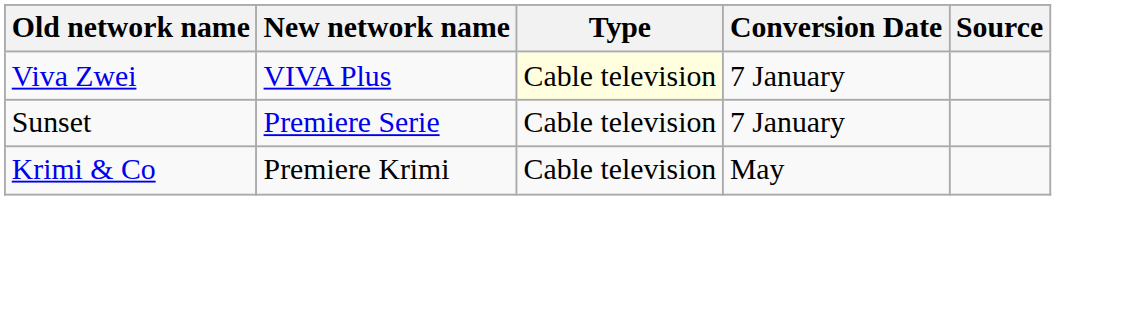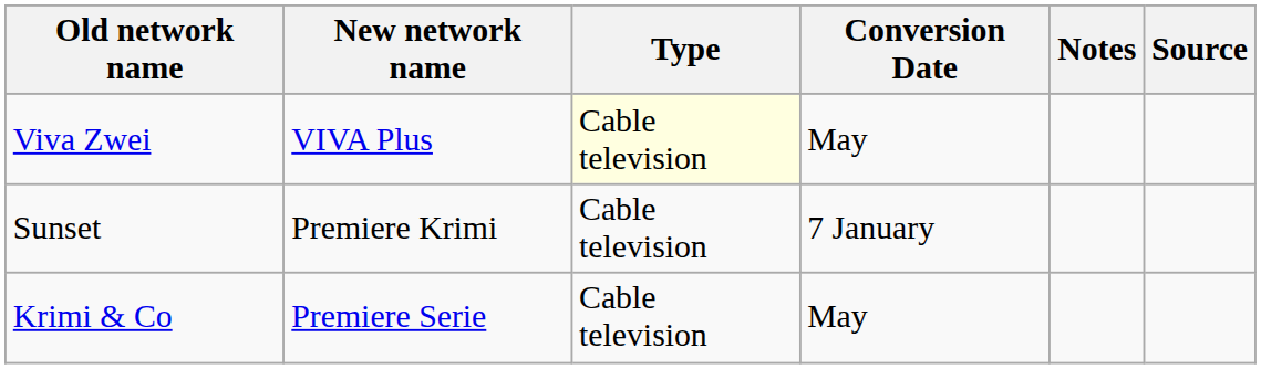 <table class="wikitable">
 <tr>
 <th>Old network name</th>
 <th>New network name</th>
 <th>Type</th>
 <th>Conversion Date</th>
+<th>Notes</th>
 <th>Source</th>
 </tr>
 <tr>
 <td><a href='#'>Viva Zwei</a></td>
 <td><a href='#'>VIVA Plus</a></td>
 <td style="background: lightyellow;">Cable television</td>
-<td>7 January</td>
+<td>May</td>
+<td></td>
 <td></td>
 </tr>
 <tr>
 <td>Sunset</td>
-<td><a href='#'>Premiere Serie</a></td>
+<td>Premiere Krimi</td>
 <td>Cable television</td>
 <td>7 January</td>
+<td></td>
 <td></td>
 </tr>
 <tr>
 <td><a href='#'>Krimi & Co</a></td>
-<td>Premiere Krimi</td>
+<td><a href='#'>Premiere Serie</a></td>
 <td>Cable television</td>
 <td>May</td>
 <td></td>
+<td></td>
 </tr>
 </table>
